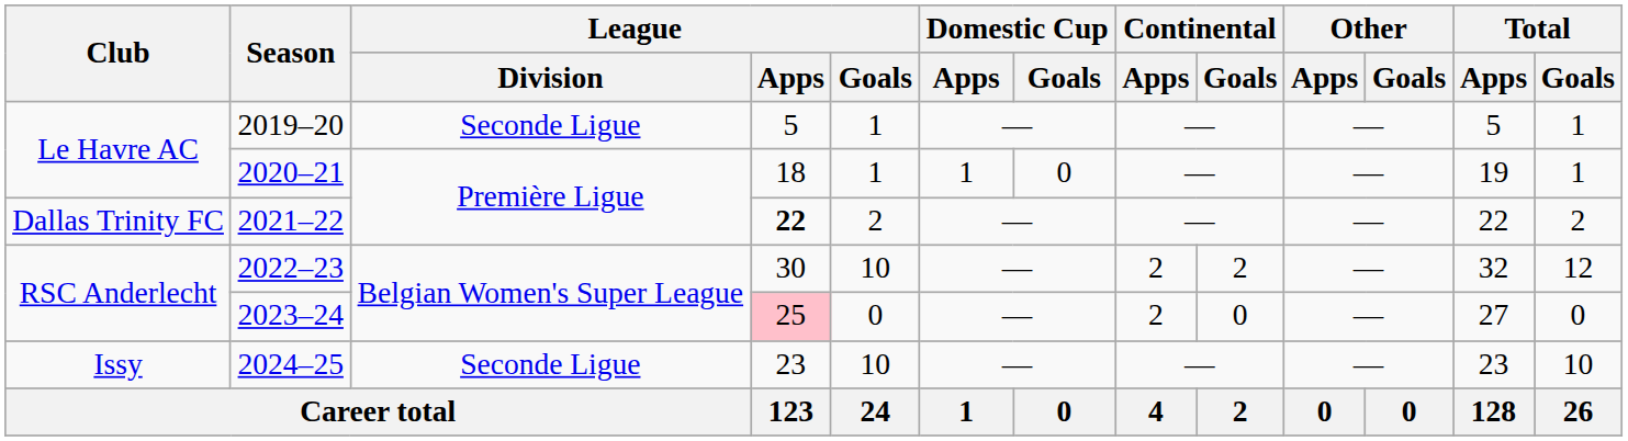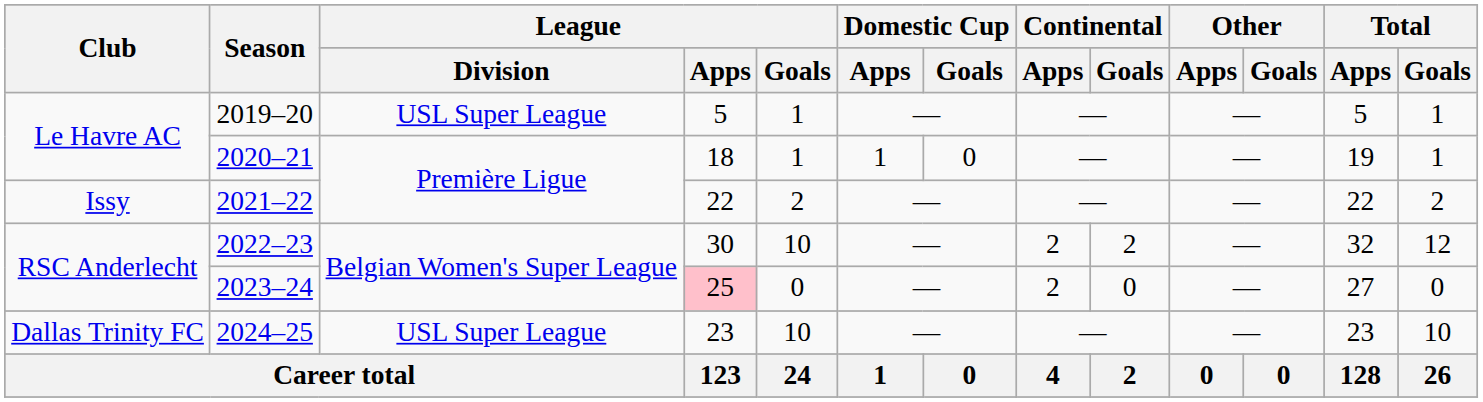 <table class="wikitable" style="text-align:center">
 <tr>
 <th rowspan="2">Club</th>
 <th rowspan="2">Season</th>
 <th colspan="3">League</th>
 <th colspan="2">Domestic Cup</th>
 <th colspan="2">Continental</th>
 <th colspan="2">Other</th>
 <th colspan="2">Total</th>
 </tr>
 <tr>
 <th>Division</th>
 <th>Apps</th>
 <th>Goals</th>
 <th>Apps</th>
 <th>Goals</th>
 <th>Apps</th>
 <th>Goals</th>
 <th>Apps</th>
 <th>Goals</th>
 <th>Apps</th>
 <th>Goals</th>
 </tr>
 <tr>
 <td rowspan="2"><a href='#'>Le Havre AC</a></td>
 <td>2019–20</td>
-<td><a href='#'>Seconde Ligue</a></td>
+<td><a href='#'>USL Super League</a></td>
 <td>5</td>
 <td>1</td>
 <td colspan="2">—</td>
 <td colspan="2">—</td>
 <td colspan="2">—</td>
 <td>5</td>
 <td>1</td>
 </tr>
 <tr>
 <td><a href='#'>2020–21</a></td>
 <td rowspan="2"><a href='#'>Première Ligue</a></td>
 <td>18</td>
 <td>1</td>
 <td>1</td>
 <td>0</td>
 <td colspan="2">—</td>
 <td colspan="2">—</td>
 <td>19</td>
 <td>1</td>
 </tr>
 <tr>
-<td><a href='#'>Dallas Trinity FC</a></td>
+<td><a href='#'>Issy</a></td>
 <td><a href='#'>2021–22</a></td>
-<td><strong>22</strong></td>
+<td>22</td>
 <td>2</td>
 <td colspan="2">—</td>
 <td colspan="2">—</td>
 <td colspan="2">—</td>
 <td>22</td>
 <td>2</td>
 </tr>
 <tr>
 <td rowspan="2"><a href='#'>RSC Anderlecht</a></td>
 <td><a href='#'>2022–23</a></td>
 <td rowspan="2"><a href='#'>Belgian Women's Super League</a></td>
 <td>30</td>
 <td>10</td>
 <td colspan="2">—</td>
 <td>2</td>
 <td>2</td>
 <td colspan="2">—</td>
 <td>32</td>
 <td>12</td>
 </tr>
 <tr>
 <td><a href='#'>2023–24</a></td>
 <td style="background: pink;">25</td>
 <td>0</td>
 <td colspan="2">—</td>
 <td>2</td>
 <td>0</td>
 <td colspan="2">—</td>
 <td>27</td>
 <td>0</td>
 </tr>
 <tr>
-<td><a href='#'>Issy</a></td>
+<td><a href='#'>Dallas Trinity FC</a></td>
 <td><a href='#'>2024–25</a></td>
-<td><a href='#'>Seconde Ligue</a></td>
+<td><a href='#'>USL Super League</a></td>
 <td>23</td>
 <td>10</td>
 <td colspan="2">—</td>
 <td colspan="2">—</td>
 <td colspan="2">—</td>
 <td>23</td>
 <td>10</td>
 </tr>
 <tr>
 <th colspan="3">Career total</th>
 <th>123</th>
 <th>24</th>
 <th>1</th>
 <th>0</th>
 <th>4</th>
 <th>2</th>
 <th>0</th>
 <th>0</th>
 <th>128</th>
 <th>26</th>
 </tr>
 </table>
